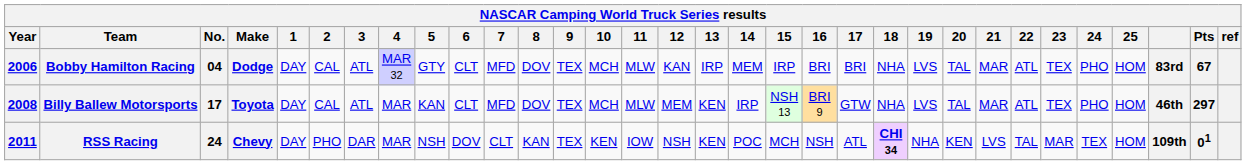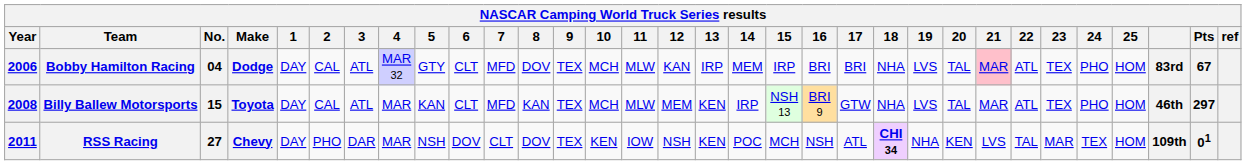 <table class="wikitable" style="text-align:center; font-size:75%">
 <tr>
 <th colspan=32><a href='#'>NASCAR Camping World Truck Series</a> results</th>
 </tr>
 <tr>
 <th>Year</th>
 <th>Team</th>
 <th>No.</th>
 <th>Make</th>
 <th>1</th>
 <th>2</th>
 <th>3</th>
 <th>4</th>
 <th>5</th>
 <th>6</th>
 <th>7</th>
 <th>8</th>
 <th>9</th>
 <th>10</th>
 <th>11</th>
 <th>12</th>
 <th>13</th>
 <th>14</th>
 <th>15</th>
 <th>16</th>
 <th>17</th>
 <th>18</th>
 <th>19</th>
 <th>20</th>
 <th>21</th>
 <th>22</th>
 <th>23</th>
 <th>24</th>
 <th>25</th>
 <th></th>
 <th>Pts</th>
 <th>ref</th>
 </tr>
 <tr>
 <th><a href='#'>2006</a></th>
 <th><a href='#'>Bobby Hamilton Racing</a></th>
 <th>04</th>
 <th><a href='#'>Dodge</a></th>
 <td><a href='#'>DAY</a></td>
 <td><a href='#'>CAL</a></td>
 <td><a href='#'>ATL</a></td>
 <td style="background:#CFCFFF;"><a href='#'>MAR</a><br><small>32</small></td>
 <td><a href='#'>GTY</a></td>
 <td><a href='#'>CLT</a></td>
 <td><a href='#'>MFD</a></td>
 <td><a href='#'>DOV</a></td>
 <td><a href='#'>TEX</a></td>
 <td><a href='#'>MCH</a></td>
 <td><a href='#'>MLW</a></td>
 <td><a href='#'>KAN</a></td>
 <td><a href='#'>IRP</a></td>
 <td><a href='#'>MEM</a></td>
 <td><a href='#'>IRP</a></td>
 <td><a href='#'>BRI</a></td>
 <td><a href='#'>BRI</a></td>
 <td><a href='#'>NHA</a></td>
 <td><a href='#'>LVS</a></td>
 <td><a href='#'>TAL</a></td>
-<td><a href='#'>MAR</a></td>
+<td style="background: pink;"><a href='#'>MAR</a></td>
 <td><a href='#'>ATL</a></td>
 <td><a href='#'>TEX</a></td>
 <td><a href='#'>PHO</a></td>
 <td><a href='#'>HOM</a></td>
 <th>83rd</th>
 <th>67</th>
 <th></th>
 </tr>
 <tr>
 <th><a href='#'>2008</a></th>
 <th><a href='#'>Billy Ballew Motorsports</a></th>
-<th>17</th>
+<th>15</th>
 <th><a href='#'>Toyota</a></th>
 <td><a href='#'>DAY</a></td>
 <td><a href='#'>CAL</a></td>
 <td><a href='#'>ATL</a></td>
 <td><a href='#'>MAR</a></td>
 <td><a href='#'>KAN</a></td>
 <td><a href='#'>CLT</a></td>
 <td><a href='#'>MFD</a></td>
-<td><a href='#'>DOV</a></td>
+<td><a href='#'>KAN</a></td>
 <td><a href='#'>TEX</a></td>
 <td><a href='#'>MCH</a></td>
 <td><a href='#'>MLW</a></td>
 <td><a href='#'>MEM</a></td>
 <td><a href='#'>KEN</a></td>
 <td><a href='#'>IRP</a></td>
 <td style="background:#DFFFDF;"><a href='#'>NSH</a><br><small>13</small></td>
 <td style="background:#FFDF9F;"><a href='#'>BRI</a><br><small>9</small></td>
 <td><a href='#'>GTW</a></td>
 <td><a href='#'>NHA</a></td>
 <td><a href='#'>LVS</a></td>
 <td><a href='#'>TAL</a></td>
 <td><a href='#'>MAR</a></td>
 <td><a href='#'>ATL</a></td>
 <td><a href='#'>TEX</a></td>
 <td><a href='#'>PHO</a></td>
 <td><a href='#'>HOM</a></td>
 <th>46th</th>
 <th>297</th>
 <th></th>
 </tr>
 <tr>
 <th><a href='#'>2011</a></th>
 <th><a href='#'>RSS Racing</a></th>
-<th>24</th>
+<th>27</th>
 <th><a href='#'>Chevy</a></th>
 <td><a href='#'>DAY</a></td>
 <td><a href='#'>PHO</a></td>
 <td><a href='#'>DAR</a></td>
 <td><a href='#'>MAR</a></td>
 <td><a href='#'>NSH</a></td>
 <td><a href='#'>DOV</a></td>
 <td><a href='#'>CLT</a></td>
-<td><a href='#'>KAN</a></td>
+<td><a href='#'>DOV</a></td>
 <td><a href='#'>TEX</a></td>
 <td><a href='#'>KEN</a></td>
 <td><a href='#'>IOW</a></td>
 <td><a href='#'>NSH</a></td>
 <td><a href='#'>KEN</a></td>
 <td><a href='#'>POC</a></td>
 <td><a href='#'>MCH</a></td>
 <td><a href='#'>NSH</a></td>
 <td><a href='#'>ATL</a></td>
 <td style="background:#EFCFFF;"><strong><a href='#'>CHI</a><br><small>34</small></strong></td>
 <td><a href='#'>NHA</a></td>
 <td><a href='#'>KEN</a></td>
 <td><a href='#'>LVS</a></td>
 <td><a href='#'>TAL</a></td>
 <td><a href='#'>MAR</a></td>
 <td><a href='#'>TEX</a></td>
 <td><a href='#'>HOM</a></td>
 <th>109th</th>
 <th>0<sup>1</sup></th>
 <th></th>
 </tr>
 </table>
